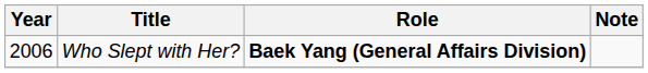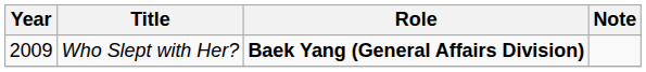 <table class="wikitable">
 <tr>
 <th>Year</th>
 <th>Title</th>
 <th>Role</th>
 <th>Note</th>
 </tr>
 <tr>
-<td>2006</td>
+<td>2009</td>
 <td><em>Who Slept with Her?</em></td>
 <td><strong>Baek Yang (General Affairs Division)</strong></td>
 <td></td>
 </tr>
 <tr>
 </tr>
 </table>
